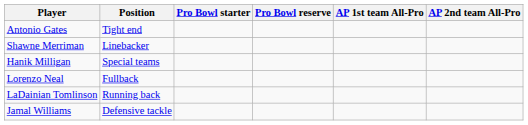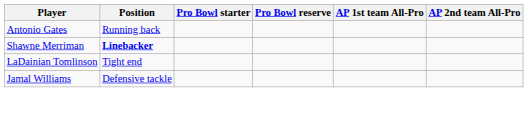 <table class="wikitable">
 <tr>
 <th>Player</th>
 <th>Position</th>
 <th><a href='#'>Pro Bowl</a> starter</th>
 <th><a href='#'>Pro Bowl</a> reserve</th>
 <th><a href='#'>AP</a> 1st team All-Pro</th>
 <th><a href='#'>AP</a> 2nd team All-Pro</th>
 </tr>
 <tr>
 <td><a href='#'>Antonio Gates</a></td>
-<td><a href='#'>Tight end</a></td>
+<td><a href='#'>Running back</a></td>
 <td></td>
 <td></td>
 <td></td>
 <td></td>
 </tr>
 <tr>
 <td><a href='#'>Shawne Merriman</a></td>
-<td><a href='#'>Linebacker</a></td>
-<td></td>
-<td></td>
-<td></td>
-<td></td>
-</tr>
-<tr>
-<td><a href='#'>Hanik Milligan</a></td>
-<td><a href='#'>Special teams</a></td>
-<td></td>
-<td></td>
-<td></td>
-<td></td>
-</tr>
-<tr>
-<td><a href='#'>Lorenzo Neal</a></td>
-<td><a href='#'>Fullback</a></td>
+<td><strong><a href='#'>Linebacker</a></strong></td>
 <td></td>
 <td></td>
 <td></td>
 <td></td>
 </tr>
 <tr>
 <td><a href='#'>LaDainian Tomlinson</a></td>
-<td><a href='#'>Running back</a></td>
+<td><a href='#'>Tight end</a></td>
 <td></td>
 <td></td>
 <td></td>
 <td></td>
 </tr>
 <tr>
 <td><a href='#'>Jamal Williams</a></td>
 <td><a href='#'>Defensive tackle</a></td>
 <td></td>
 <td></td>
 <td></td>
 <td></td>
 </tr>
 </table>
